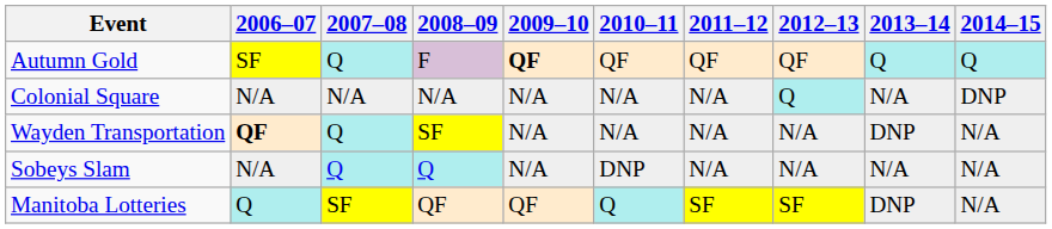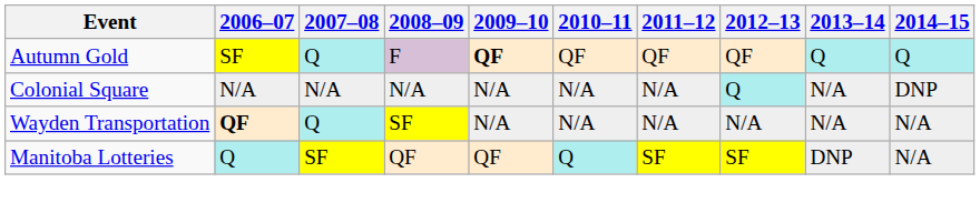 <table class="wikitable" border="1">
 <tr>
 <th>Event</th>
 <th><a href='#'>2006–07</a></th>
 <th><a href='#'>2007–08</a></th>
 <th><a href='#'>2008–09</a></th>
 <th><a href='#'>2009–10</a></th>
 <th><a href='#'>2010–11</a></th>
 <th><a href='#'>2011–12</a></th>
 <th><a href='#'>2012–13</a></th>
 <th><a href='#'>2013–14</a></th>
 <th><a href='#'>2014–15</a></th>
 </tr>
 <tr>
 <td><a href='#'>Autumn Gold</a></td>
 <td style="background:yellow;">SF</td>
 <td style="background:#afeeee;">Q</td>
 <td style="background:thistle;">F</td>
 <td style="background:#ffebcd;"><strong>QF</strong></td>
 <td style="background:#ffebcd;">QF</td>
 <td style="background:#ffebcd;">QF</td>
 <td style="background:#ffebcd;">QF</td>
 <td style="background:#afeeee;">Q</td>
 <td style="background:#afeeee;">Q</td>
 </tr>
 <tr>
 <td><a href='#'>Colonial Square</a></td>
 <td style="background:#EFEFEF;">N/A</td>
 <td style="background:#EFEFEF;">N/A</td>
 <td style="background:#EFEFEF;">N/A</td>
 <td style="background:#EFEFEF;">N/A</td>
 <td style="background:#EFEFEF;">N/A</td>
 <td style="background:#EFEFEF;">N/A</td>
 <td style="background:#afeeee;">Q</td>
 <td style="background:#EFEFEF;">N/A</td>
 <td style="background:#EFEFEF;">DNP</td>
 </tr>
 <tr>
 <td><a href='#'>Wayden Transportation</a></td>
 <td style="background:#ffebcd;"><strong>QF</strong></td>
 <td style="background:#afeeee;">Q</td>
 <td style="background:yellow;">SF</td>
 <td style="background:#EFEFEF;">N/A</td>
 <td style="background:#EFEFEF;">N/A</td>
 <td style="background:#EFEFEF;">N/A</td>
 <td style="background:#EFEFEF;">N/A</td>
-<td style="background:#EFEFEF;">DNP</td>
-<td style="background:#EFEFEF;">N/A</td>
-</tr>
-<tr>
-<td><a href='#'>Sobeys Slam</a></td>
-<td style="background:#EFEFEF;">N/A</td>
-<td style="background:#afeeee;"><a href='#'>Q</a></td>
-<td style="background:#afeeee;"><a href='#'>Q</a></td>
-<td style="background:#EFEFEF;">N/A</td>
-<td style="background:#EFEFEF;">DNP</td>
-<td style="background:#EFEFEF;">N/A</td>
-<td style="background:#EFEFEF;">N/A</td>
 <td style="background:#EFEFEF;">N/A</td>
 <td style="background:#EFEFEF;">N/A</td>
 </tr>
 <tr>
 <td><a href='#'>Manitoba Lotteries</a></td>
 <td style="background:#afeeee;">Q</td>
 <td style="background:yellow;">SF</td>
 <td style="background:#ffebcd;">QF</td>
 <td style="background:#ffebcd;">QF</td>
 <td style="background:#afeeee;">Q</td>
 <td style="background:yellow;">SF</td>
 <td style="background:yellow;">SF</td>
 <td style="background:#EFEFEF;">DNP</td>
 <td style="background:#EFEFEF;">N/A</td>
 </tr>
 </table>
